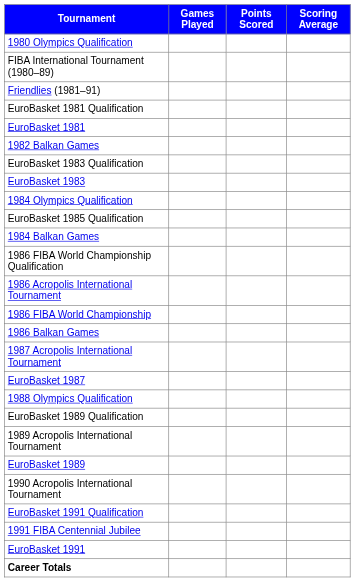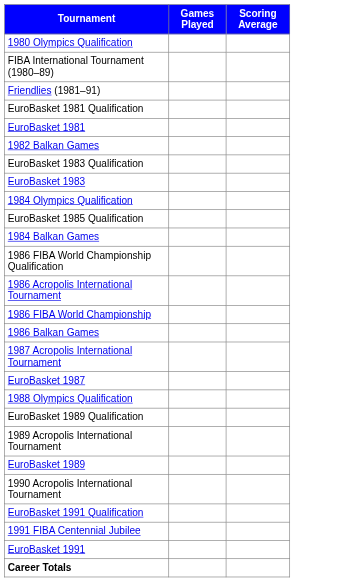 <table style=border-collapse:collapse border=1 cellspacing=0 cellpadding=5>
 <tr align=center style="color:#fff;background:#0000ff">
 <th width=250>Tournament</th>
 <th width=80>Games Played</th>
-<th width=85>Points Scored</th>
 <th width=90>Scoring Average</th>
 </tr>
 <tr>
 <td><a href='#'>1980 Olympics Qualification</a></td>
-<td></td>
 <td></td>
 <td></td>
 </tr>
 <tr>
 <td>FIBA International Tournament (1980–89)</td>
 <td></td>
 <td></td>
-<td></td>
 </tr>
 <tr>
 <td><a href='#'>Friendlies</a> (1981–91)</td>
-<td></td>
 <td></td>
 <td></td>
 </tr>
 <tr>
 <td>EuroBasket 1981 Qualification</td>
 <td></td>
 <td></td>
-<td></td>
 </tr>
 <tr>
 <td><a href='#'>EuroBasket 1981</a></td>
-<td></td>
 <td></td>
 <td></td>
 </tr>
 <tr>
 <td><a href='#'>1982 Balkan Games</a></td>
 <td></td>
 <td></td>
-<td></td>
 </tr>
 <tr>
 <td>EuroBasket 1983 Qualification</td>
-<td></td>
 <td></td>
 <td></td>
 </tr>
 <tr>
 <td><a href='#'>EuroBasket 1983</a></td>
 <td></td>
 <td></td>
-<td></td>
 </tr>
 <tr>
 <td><a href='#'>1984 Olympics Qualification</a></td>
-<td></td>
 <td></td>
 <td></td>
 </tr>
 <tr>
 <td>EuroBasket 1985 Qualification</td>
 <td></td>
 <td></td>
-<td></td>
 </tr>
 <tr>
 <td><a href='#'>1984 Balkan Games</a></td>
-<td></td>
 <td></td>
 <td></td>
 </tr>
 <tr>
 <td>1986 FIBA World Championship Qualification</td>
 <td></td>
 <td></td>
-<td></td>
 </tr>
 <tr>
 <td><a href='#'>1986 Acropolis International Tournament</a></td>
-<td></td>
 <td></td>
 <td></td>
 </tr>
 <tr>
 <td><a href='#'>1986 FIBA World Championship</a></td>
 <td></td>
 <td></td>
-<td></td>
 </tr>
 <tr>
 <td><a href='#'>1986 Balkan Games</a></td>
-<td></td>
 <td></td>
 <td></td>
 </tr>
 <tr>
 <td><a href='#'>1987 Acropolis International Tournament</a></td>
 <td></td>
 <td></td>
-<td></td>
 </tr>
 <tr>
 <td><a href='#'>EuroBasket 1987</a></td>
-<td></td>
 <td></td>
 <td></td>
 </tr>
 <tr>
 <td><a href='#'>1988 Olympics Qualification</a></td>
 <td></td>
 <td></td>
-<td></td>
 </tr>
 <tr>
 <td>EuroBasket 1989 Qualification</td>
-<td></td>
 <td></td>
 <td></td>
 </tr>
 <tr>
 <td>1989 Acropolis International Tournament</td>
 <td></td>
 <td></td>
-<td></td>
 </tr>
 <tr>
 <td><a href='#'>EuroBasket 1989</a></td>
-<td></td>
 <td></td>
 <td></td>
 </tr>
 <tr>
 <td>1990 Acropolis International Tournament</td>
 <td></td>
 <td></td>
-<td></td>
 </tr>
 <tr>
 <td><a href='#'>EuroBasket 1991 Qualification</a></td>
-<td></td>
 <td></td>
 <td></td>
 </tr>
 <tr>
 <td><a href='#'>1991 FIBA Centennial Jubilee</a></td>
 <td></td>
 <td></td>
-<td></td>
 </tr>
 <tr>
 <td><a href='#'>EuroBasket 1991</a></td>
-<td></td>
 <td></td>
 <td></td>
 </tr>
 <tr>
 <td><strong>Career Totals</strong></td>
 <td></td>
 <td></td>
-<td></td>
 </tr>
 </table>
